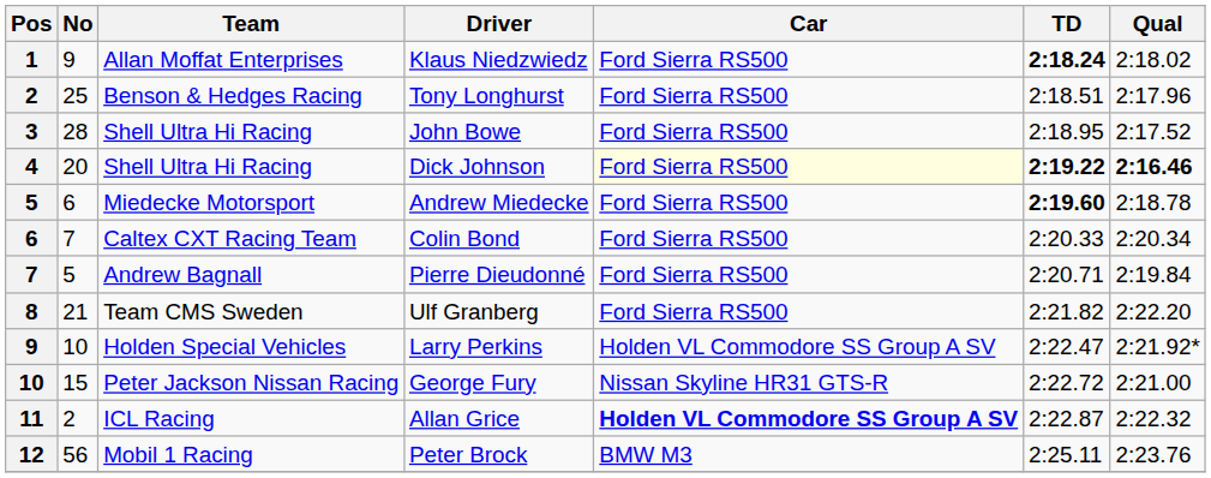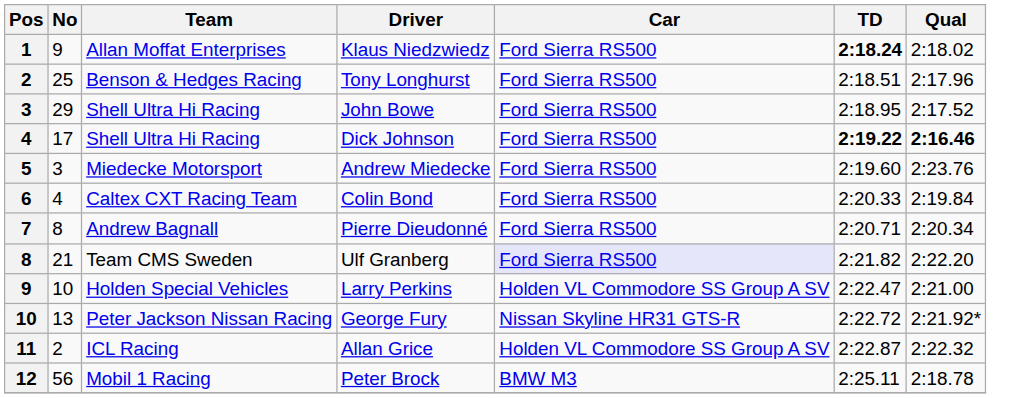 <table class="wikitable sortable" style="font-size: 95%;">
 <tr>
 <th>Pos</th>
 <th>No</th>
 <th>Team</th>
 <th>Driver</th>
 <th>Car</th>
 <th>TD</th>
 <th>Qual</th>
 </tr>
 <tr>
 <th>1</th>
 <td>9</td>
 <td><a href='#'>Allan Moffat Enterprises</a></td>
 <td> <a href='#'>Klaus Niedzwiedz</a></td>
 <td><a href='#'>Ford Sierra RS500</a></td>
 <td><strong>2:18.24</strong></td>
 <td>2:18.02</td>
 </tr>
 <tr>
 <th>2</th>
 <td>25</td>
 <td><a href='#'>Benson & Hedges Racing</a></td>
 <td> <a href='#'>Tony Longhurst</a></td>
 <td><a href='#'>Ford Sierra RS500</a></td>
 <td>2:18.51</td>
 <td>2:17.96</td>
 </tr>
 <tr>
 <th>3</th>
-<td>28</td>
+<td>29</td>
 <td><a href='#'>Shell Ultra Hi Racing</a></td>
 <td> <a href='#'>John Bowe</a></td>
 <td><a href='#'>Ford Sierra RS500</a></td>
 <td>2:18.95</td>
 <td>2:17.52</td>
 </tr>
 <tr>
 <th>4</th>
-<td>20</td>
+<td>17</td>
 <td><a href='#'>Shell Ultra Hi Racing</a></td>
 <td> <a href='#'>Dick Johnson</a></td>
-<td style="background: lightyellow;"><a href='#'>Ford Sierra RS500</a></td>
+<td><a href='#'>Ford Sierra RS500</a></td>
 <td><strong>2:19.22</strong></td>
 <td><strong>2:16.46</strong></td>
 </tr>
 <tr>
 <th>5</th>
-<td>6</td>
+<td>3</td>
 <td><a href='#'>Miedecke Motorsport</a></td>
 <td> <a href='#'>Andrew Miedecke</a></td>
 <td><a href='#'>Ford Sierra RS500</a></td>
-<td><strong>2:19.60</strong></td>
-<td>2:18.78</td>
+<td>2:19.60</td>
+<td>2:23.76</td>
 </tr>
 <tr>
 <th>6</th>
-<td>7</td>
+<td>4</td>
 <td><a href='#'>Caltex CXT Racing Team</a></td>
 <td> <a href='#'>Colin Bond</a></td>
 <td><a href='#'>Ford Sierra RS500</a></td>
 <td>2:20.33</td>
-<td>2:20.34</td>
+<td>2:19.84</td>
 </tr>
 <tr>
 <th>7</th>
-<td>5</td>
+<td>8</td>
 <td><a href='#'>Andrew Bagnall</a></td>
 <td> <a href='#'>Pierre Dieudonné</a></td>
 <td><a href='#'>Ford Sierra RS500</a></td>
 <td>2:20.71</td>
-<td>2:19.84</td>
+<td>2:20.34</td>
 </tr>
 <tr>
 <th>8</th>
 <td>21</td>
 <td>Team CMS Sweden</td>
 <td> Ulf Granberg</td>
-<td><a href='#'>Ford Sierra RS500</a></td>
+<td style="background: lavender;"><a href='#'>Ford Sierra RS500</a></td>
 <td>2:21.82</td>
 <td>2:22.20</td>
 </tr>
 <tr>
 <th>9</th>
 <td>10</td>
 <td><a href='#'>Holden Special Vehicles</a></td>
 <td> <a href='#'>Larry Perkins</a></td>
 <td><a href='#'>Holden VL Commodore SS Group A SV</a></td>
 <td>2:22.47</td>
-<td>2:21.92*</td>
+<td>2:21.00</td>
 </tr>
 <tr>
 <th>10</th>
-<td>15</td>
+<td>13</td>
 <td><a href='#'>Peter Jackson Nissan Racing</a></td>
 <td> <a href='#'>George Fury</a></td>
 <td><a href='#'>Nissan Skyline HR31 GTS-R</a></td>
 <td>2:22.72</td>
-<td>2:21.00</td>
+<td>2:21.92*</td>
 </tr>
 <tr>
 <th>11</th>
 <td>2</td>
 <td><a href='#'>ICL Racing</a></td>
 <td> <a href='#'>Allan Grice</a></td>
-<td><strong><a href='#'>Holden VL Commodore SS Group A SV</a></strong></td>
+<td><a href='#'>Holden VL Commodore SS Group A SV</a></td>
 <td>2:22.87</td>
 <td>2:22.32</td>
 </tr>
 <tr>
 <th>12</th>
 <td>56</td>
 <td><a href='#'>Mobil 1 Racing</a></td>
 <td> <a href='#'>Peter Brock</a></td>
 <td><a href='#'>BMW M3</a></td>
 <td>2:25.11</td>
-<td>2:23.76</td>
+<td>2:18.78</td>
 </tr>
 <tr>
 </tr>
 </table>
